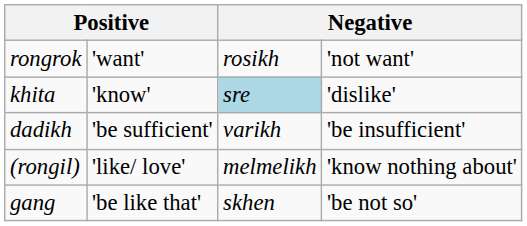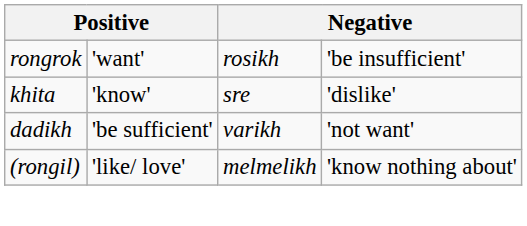 <table class="wikitable">
 <tr>
 <th colspan="2">Positive</th>
 <th colspan="2">Negative</th>
 </tr>
 <tr>
 <td><em>rongrok</em></td>
 <td>'want'</td>
 <td><em>rosikh</em></td>
-<td>'not want'</td>
+<td>'be insufficient'</td>
 </tr>
 <tr>
 <td><em>khita</em></td>
 <td>'know'</td>
-<td style="background: lightblue;"><em>sre</em></td>
+<td><em>sre</em></td>
 <td>'dislike'</td>
 </tr>
 <tr>
 <td><em>dadikh</em></td>
 <td>'be sufficient'</td>
 <td><em>varikh</em></td>
-<td>'be insufficient'</td>
+<td>'not want'</td>
 </tr>
 <tr>
 <td><em>(rongil)</em></td>
 <td>'like/ love'</td>
 <td><em>melmelikh</em></td>
 <td>'know nothing about'</td>
 </tr>
-<tr>
-<td><em>gang</em></td>
-<td>'be like that'</td>
-<td><em>skhen</em></td>
-<td>'be not so'</td>
-</tr>
 </table>
